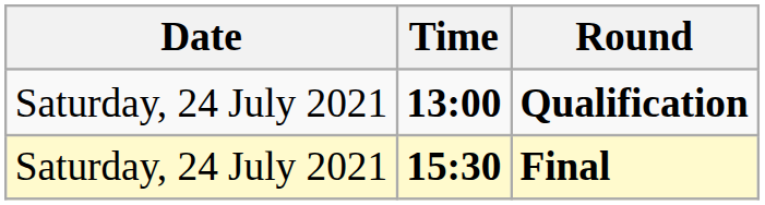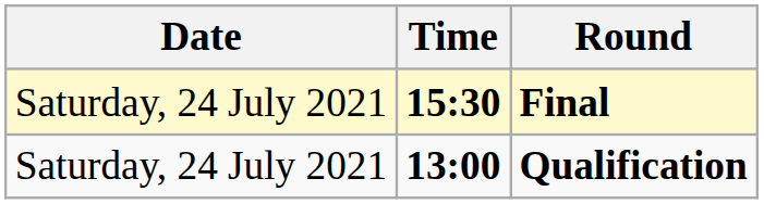 <table class="wikitable">
 <tr>
 <th>Date</th>
 <th>Time</th>
 <th>Round</th>
 </tr>
+<tr style=background:lemonchiffon>
+<td>Saturday, 24 July 2021</td>
+<td><strong>15:30</strong></td>
+<td><strong>Final</strong></td>
+</tr>
 <tr>
 <td>Saturday, 24 July 2021</td>
 <td><strong>13:00</strong></td>
 <td><strong>Qualification</strong></td>
 </tr>
-<tr style=background:lemonchiffon>
-<td>Saturday, 24 July 2021</td>
-<td><strong>15:30</strong></td>
-<td><strong>Final</strong></td>
-</tr>
 </table>
